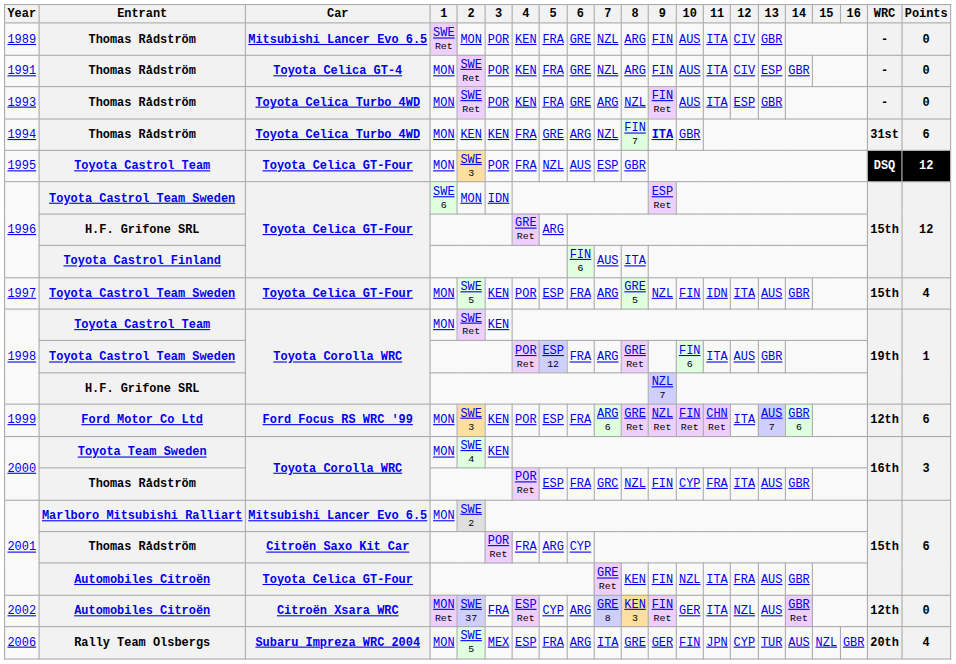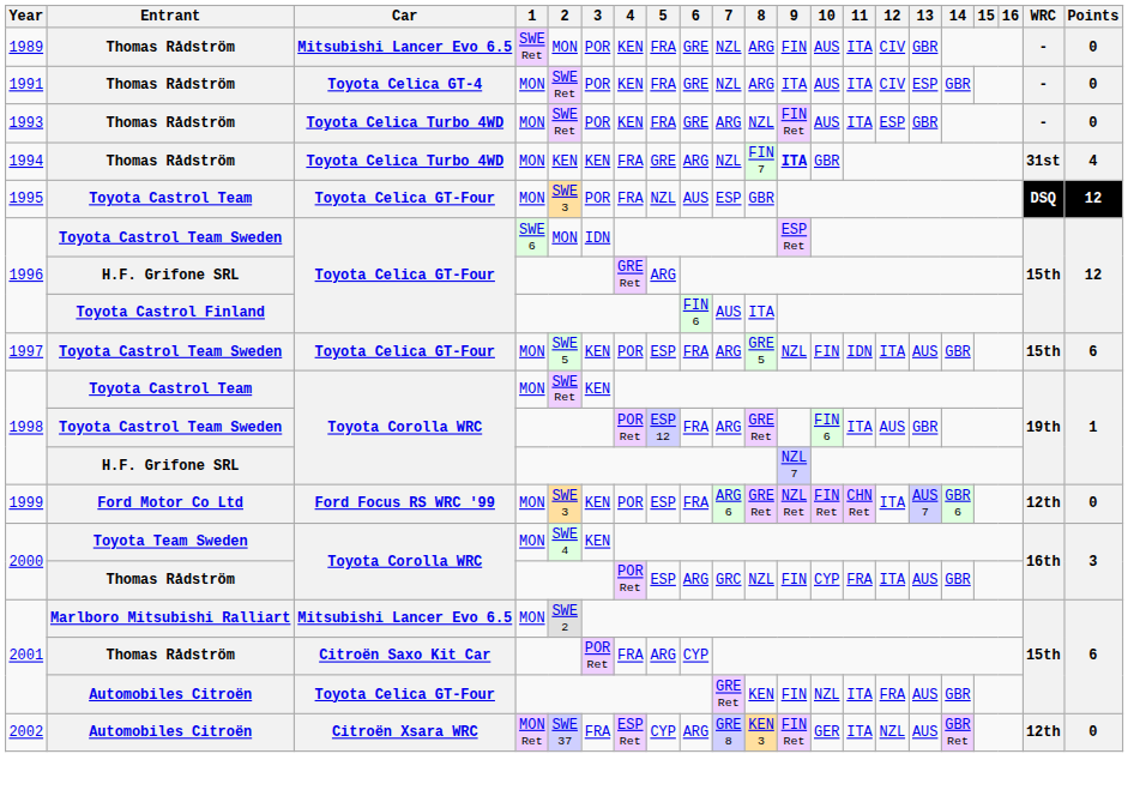 <table class="wikitable" style="text-align:center; font-size:85%">
 <tr>
 <th>Year</th>
 <th>Entrant</th>
 <th>Car</th>
 <th>1</th>
 <th>2</th>
 <th>3</th>
 <th>4</th>
 <th>5</th>
 <th>6</th>
 <th>7</th>
 <th>8</th>
 <th>9</th>
 <th>10</th>
 <th>11</th>
 <th>12</th>
 <th>13</th>
 <th>14</th>
 <th>15</th>
 <th>16</th>
 <th>WRC</th>
 <th>Points</th>
 </tr>
 <tr>
 <td><a href='#'>1989</a></td>
 <th nowrap>Thomas Rådström</th>
 <th nowrap><a href='#'>Mitsubishi Lancer Evo 6.5</a></th>
 <td style="background:#EFCFFF;"><a href='#'>SWE</a><br><small>Ret</small></td>
 <td><a href='#'>MON</a></td>
 <td><a href='#'>POR</a></td>
 <td><a href='#'>KEN</a></td>
 <td><a href='#'>FRA</a></td>
 <td><a href='#'>GRE</a></td>
 <td><a href='#'>NZL</a></td>
 <td><a href='#'>ARG</a></td>
 <td><a href='#'>FIN</a></td>
 <td><a href='#'>AUS</a></td>
 <td><a href='#'>ITA</a></td>
 <td><a href='#'>CIV</a></td>
 <td><a href='#'>GBR</a></td>
 <td colspan=3></td>
 <th>-</th>
 <th>0</th>
 </tr>
 <tr>
 <td><a href='#'>1991</a></td>
 <th nowrap>Thomas Rådström</th>
 <th nowrap><a href='#'>Toyota Celica GT-4</a></th>
 <td><a href='#'>MON</a></td>
 <td style="background:#EFCFFF;"><a href='#'>SWE</a><br><small>Ret</small></td>
 <td><a href='#'>POR</a></td>
 <td><a href='#'>KEN</a></td>
 <td><a href='#'>FRA</a></td>
 <td><a href='#'>GRE</a></td>
 <td><a href='#'>NZL</a></td>
 <td><a href='#'>ARG</a></td>
-<td><a href='#'>FIN</a></td>
+<td><a href='#'>ITA</a></td>
 <td><a href='#'>AUS</a></td>
 <td><a href='#'>ITA</a></td>
 <td><a href='#'>CIV</a></td>
 <td><a href='#'>ESP</a></td>
 <td><a href='#'>GBR</a></td>
 <td colspan=2></td>
 <th>-</th>
 <th>0</th>
 </tr>
 <tr>
 <td><a href='#'>1993</a></td>
 <th nowrap>Thomas Rådström</th>
 <th nowrap><a href='#'>Toyota Celica Turbo 4WD</a></th>
 <td><a href='#'>MON</a></td>
 <td style="background:#EFCFFF;"><a href='#'>SWE</a><br><small>Ret</small></td>
 <td><a href='#'>POR</a></td>
 <td><a href='#'>KEN</a></td>
 <td><a href='#'>FRA</a></td>
 <td><a href='#'>GRE</a></td>
 <td><a href='#'>ARG</a></td>
 <td><a href='#'>NZL</a></td>
 <td style="background:#EFCFFF;"><a href='#'>FIN</a><br><small>Ret</small></td>
 <td><a href='#'>AUS</a></td>
 <td><a href='#'>ITA</a></td>
 <td><a href='#'>ESP</a></td>
 <td><a href='#'>GBR</a></td>
 <td colspan=3></td>
 <th>-</th>
 <th>0</th>
 </tr>
 <tr>
 <td><a href='#'>1994</a></td>
 <th nowrap>Thomas Rådström</th>
 <th nowrap><a href='#'>Toyota Celica Turbo 4WD</a></th>
 <td><a href='#'>MON</a></td>
 <td><a href='#'>KEN</a></td>
 <td><a href='#'>KEN</a></td>
 <td><a href='#'>FRA</a></td>
 <td><a href='#'>GRE</a></td>
 <td><a href='#'>ARG</a></td>
 <td><a href='#'>NZL</a></td>
 <td style="background:#DFFFDF;"><a href='#'>FIN</a><br><small>7</small></td>
 <td><strong><a href='#'>ITA</a></strong></td>
 <td><a href='#'>GBR</a></td>
 <td colspan=6></td>
 <th>31st</th>
-<th>6</th>
+<th>4</th>
 </tr>
 <tr>
 <td><a href='#'>1995</a></td>
 <th nowrap><a href='#'>Toyota Castrol Team</a></th>
 <th nowrap><a href='#'>Toyota Celica GT-Four</a></th>
 <td><a href='#'>MON</a></td>
 <td style="background:#FFDF9F;"><a href='#'>SWE</a><br><small>3</small></td>
 <td><a href='#'>POR</a></td>
 <td><a href='#'>FRA</a></td>
 <td><a href='#'>NZL</a></td>
 <td><a href='#'>AUS</a></td>
 <td><a href='#'>ESP</a></td>
 <td><a href='#'>GBR</a></td>
 <td colspan=8></td>
 <td style="background:#000000; color:#ffffff"><strong>DSQ</strong></td>
 <td style="background:#000000; color:#ffffff"><strong>12</strong></td>
 </tr>
 <tr>
 <td rowspan="3"><a href='#'>1996</a></td>
 <th nowrap><a href='#'>Toyota Castrol Team Sweden</a></th>
 <th rowspan="3" nowrap><a href='#'>Toyota Celica GT-Four</a></th>
 <td style="background:#DFFFDF;"><a href='#'>SWE</a><br><small>6</small></td>
 <td><a href='#'>MON</a></td>
 <td><a href='#'>IDN</a></td>
 <td colspan=5></td>
 <td style="background:#EFCFFF;"><a href='#'>ESP</a><br><small>Ret</small></td>
 <td colspan=7></td>
 <th rowspan="3">15th</th>
 <th rowspan="3">12</th>
 </tr>
 <tr>
 <th nowrap>H.F. Grifone SRL</th>
 <td colspan=3></td>
 <td style="background:#EFCFFF;"><a href='#'>GRE</a><br><small>Ret</small></td>
 <td><a href='#'>ARG</a></td>
 <td colspan=11></td>
 </tr>
 <tr>
 <th nowrap><a href='#'>Toyota Castrol Finland</a></th>
 <td colspan=5></td>
 <td style="background:#DFFFDF;"><a href='#'>FIN</a><br><small>6</small></td>
 <td><a href='#'>AUS</a></td>
 <td><a href='#'>ITA</a></td>
 <td colspan=8></td>
 </tr>
 <tr>
 <td><a href='#'>1997</a></td>
 <th nowrap><a href='#'>Toyota Castrol Team Sweden</a></th>
 <th nowrap><a href='#'>Toyota Celica GT-Four</a></th>
 <td><a href='#'>MON</a></td>
 <td style="background:#DFFFDF;"><a href='#'>SWE</a><br><small>5</small></td>
 <td><a href='#'>KEN</a></td>
 <td><a href='#'>POR</a></td>
 <td><a href='#'>ESP</a></td>
 <td><a href='#'>FRA</a></td>
 <td><a href='#'>ARG</a></td>
 <td style="background:#DFFFDF;"><a href='#'>GRE</a><br><small>5</small></td>
 <td><a href='#'>NZL</a></td>
 <td><a href='#'>FIN</a></td>
 <td><a href='#'>IDN</a></td>
 <td><a href='#'>ITA</a></td>
 <td><a href='#'>AUS</a></td>
 <td><a href='#'>GBR</a></td>
 <td colspan=2></td>
 <th>15th</th>
-<th>4</th>
+<th>6</th>
 </tr>
 <tr>
 <td rowspan="3"><a href='#'>1998</a></td>
 <th nowrap><a href='#'>Toyota Castrol Team</a></th>
 <th rowspan="3" nowrap><a href='#'>Toyota Corolla WRC</a></th>
 <td><a href='#'>MON</a></td>
 <td style="background:#EFCFFF;"><a href='#'>SWE</a><br><small>Ret</small></td>
 <td><a href='#'>KEN</a></td>
 <td colspan=13></td>
 <th rowspan="3">19th</th>
 <th rowspan="3">1</th>
 </tr>
 <tr>
 <th nowrap><a href='#'>Toyota Castrol Team Sweden</a></th>
 <td colspan=3></td>
 <td style="background:#EFCFFF;"><a href='#'>POR</a><br><small>Ret</small></td>
 <td style="background:#CFCFFF;"><a href='#'>ESP</a><br><small>12</small></td>
 <td><a href='#'>FRA</a></td>
 <td><a href='#'>ARG</a></td>
 <td style="background:#EFCFFF;"><a href='#'>GRE</a><br><small>Ret</small></td>
 <td></td>
 <td style="background:#DFFFDF;"><a href='#'>FIN</a><br><small>6</small></td>
 <td><a href='#'>ITA</a></td>
 <td><a href='#'>AUS</a></td>
 <td><a href='#'>GBR</a></td>
 <td colspan=3></td>
 </tr>
 <tr>
 <th nowrap>H.F. Grifone SRL</th>
 <td colspan=8></td>
 <td style="background:#CFCFFF;"><a href='#'>NZL</a><br><small>7</small></td>
 <td colspan=7></td>
 </tr>
 <tr>
 <td><a href='#'>1999</a></td>
 <th nowrap><a href='#'>Ford Motor Co Ltd</a></th>
 <th nowrap><a href='#'>Ford Focus RS WRC '99</a></th>
 <td><a href='#'>MON</a></td>
 <td style="background:#FFDF9F;"><a href='#'>SWE</a><br><small>3</small></td>
 <td><a href='#'>KEN</a></td>
 <td><a href='#'>POR</a></td>
 <td><a href='#'>ESP</a></td>
 <td><a href='#'>FRA</a></td>
 <td style="background:#DFFFDF;"><a href='#'>ARG</a><br><small>6</small></td>
 <td style="background:#EFCFFF;"><a href='#'>GRE</a><br><small>Ret</small></td>
 <td style="background:#EFCFFF;"><a href='#'>NZL</a><br><small>Ret</small></td>
 <td style="background:#EFCFFF;"><a href='#'>FIN</a><br><small>Ret</small></td>
 <td style="background:#EFCFFF;"><a href='#'>CHN</a><br><small>Ret</small></td>
 <td><a href='#'>ITA</a></td>
 <td style="background:#CFCFFF;"><a href='#'>AUS</a><br><small>7</small></td>
 <td style="background:#DFFFDF;"><a href='#'>GBR</a><br><small>6</small></td>
 <td colspan=2></td>
 <th>12th</th>
-<th>6</th>
+<th>0</th>
 </tr>
 <tr>
 <td rowspan="2"><a href='#'>2000</a></td>
 <th nowrap><a href='#'>Toyota Team Sweden</a></th>
 <th rowspan="2" nowrap><a href='#'>Toyota Corolla WRC</a></th>
 <td><a href='#'>MON</a></td>
 <td style="background:#DFFFDF;"><a href='#'>SWE</a><br><small>4</small></td>
 <td><a href='#'>KEN</a></td>
 <td colspan=13></td>
 <th rowspan="2">16th</th>
 <th rowspan="2">3</th>
 </tr>
 <tr>
 <th nowrap>Thomas Rådström</th>
 <td colspan=3></td>
 <td style="background:#EFCFFF;"><a href='#'>POR</a><br><small>Ret</small></td>
 <td><a href='#'>ESP</a></td>
-<td><a href='#'>FRA</a></td>
+<td><a href='#'>ARG</a></td>
 <td><a href='#'>GRC</a></td>
 <td><a href='#'>NZL</a></td>
 <td><a href='#'>FIN</a></td>
 <td><a href='#'>CYP</a></td>
 <td><a href='#'>FRA</a></td>
 <td><a href='#'>ITA</a></td>
 <td><a href='#'>AUS</a></td>
 <td><a href='#'>GBR</a></td>
 <td colspan=2></td>
 </tr>
 <tr>
 <td rowspan="3"><a href='#'>2001</a></td>
 <th nowrap><a href='#'>Marlboro Mitsubishi Ralliart</a></th>
 <th nowrap><a href='#'>Mitsubishi Lancer Evo 6.5</a></th>
 <td><a href='#'>MON</a></td>
 <td style="background:#DFDFDF;"><a href='#'>SWE</a><br><small>2</small></td>
 <td colspan=14></td>
 <th rowspan="3">15th</th>
 <th rowspan="3">6</th>
 </tr>
 <tr>
 <th nowrap>Thomas Rådström</th>
 <th nowrap><a href='#'>Citroën Saxo Kit Car</a></th>
 <td colspan=2></td>
 <td style="background:#EFCFFF;"><a href='#'>POR</a><br><small>Ret</small></td>
 <td><a href='#'>FRA</a></td>
 <td><a href='#'>ARG</a></td>
 <td><a href='#'>CYP</a></td>
 <td colspan=10></td>
 </tr>
 <tr>
 <th nowrap><a href='#'>Automobiles Citroën</a></th>
 <th nowrap><a href='#'>Toyota Celica GT-Four</a></th>
 <td colspan=6></td>
 <td style="background:#EFCFFF;"><a href='#'>GRE</a><br><small>Ret</small></td>
 <td><a href='#'>KEN</a></td>
 <td><a href='#'>FIN</a></td>
 <td><a href='#'>NZL</a></td>
 <td><a href='#'>ITA</a></td>
 <td><a href='#'>FRA</a></td>
 <td><a href='#'>AUS</a></td>
 <td><a href='#'>GBR</a></td>
 <td colspan=2></td>
 </tr>
 <tr>
 <td><a href='#'>2002</a></td>
 <th nowrap><a href='#'>Automobiles Citroën</a></th>
 <th nowrap><a href='#'>Citroën Xsara WRC</a></th>
 <td style="background:#EFCFFF;"><a href='#'>MON</a><br><small>Ret</small></td>
 <td style="background:#CFCFFF;"><a href='#'>SWE</a><br><small>37</small></td>
 <td><a href='#'>FRA</a></td>
 <td style="background:#EFCFFF;"><a href='#'>ESP</a><br><small>Ret</small></td>
 <td><a href='#'>CYP</a></td>
 <td><a href='#'>ARG</a></td>
 <td style="background:#CFCFFF;"><a href='#'>GRE</a><br><small>8</small></td>
 <td style="background:#FFDF9F;"><a href='#'>KEN</a><br><small>3</small></td>
 <td style="background:#EFCFFF;"><a href='#'>FIN</a><br><small>Ret</small></td>
 <td><a href='#'>GER</a></td>
 <td><a href='#'>ITA</a></td>
 <td><a href='#'>NZL</a></td>
 <td><a href='#'>AUS</a></td>
 <td style="background:#EFCFFF;"><a href='#'>GBR</a><br><small>Ret</small></td>
 <td colspan=2></td>
 <th>12th</th>
 <th>0</th>
 </tr>
-<tr>
-<td><a href='#'>2006</a></td>
-<th nowrap>Rally Team Olsbergs</th>
-<th nowrap><a href='#'>Subaru Impreza WRC 2004</a></th>
-<td><a href='#'>MON</a></td>
-<td style="background:#DFFFDF;"><a href='#'>SWE</a><br><small>5</small></td>
-<td><a href='#'>MEX</a></td>
-<td><a href='#'>ESP</a></td>
-<td><a href='#'>FRA</a></td>
-<td><a href='#'>ARG</a></td>
-<td><a href='#'>ITA</a></td>
-<td><a href='#'>GRE</a></td>
-<td><a href='#'>GER</a></td>
-<td><a href='#'>FIN</a></td>
-<td><a href='#'>JPN</a></td>
-<td><a href='#'>CYP</a></td>
-<td><a href='#'>TUR</a></td>
-<td><a href='#'>AUS</a></td>
-<td><a href='#'>NZL</a></td>
-<td><a href='#'>GBR</a></td>
-<th>20th</th>
-<th>4</th>
-</tr>
 </table>
